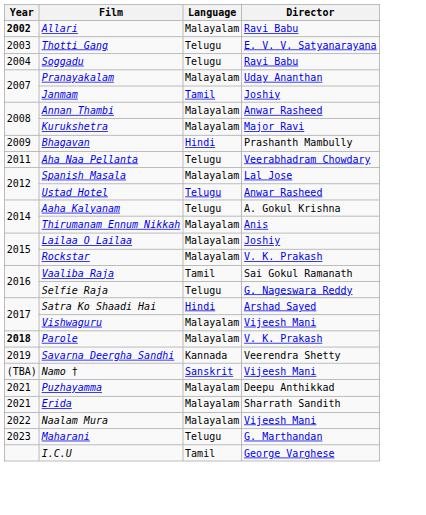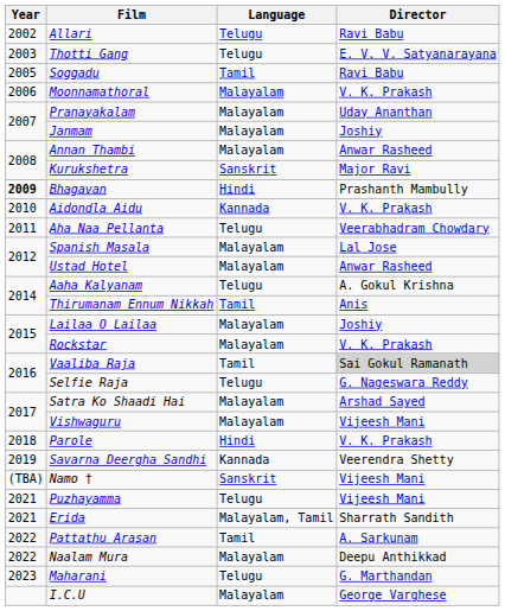 <table class="wikitable sortable">
 <tr>
 <th>Year</th>
 <th>Film</th>
 <th>Language</th>
 <th>Director</th>
 </tr>
 <tr>
-<td><strong>2002</strong></td>
+<td>2002</td>
 <td><em><a href='#'>Allari</a></em></td>
-<td>Malayalam</td>
+<td><a href='#'>Telugu</a></td>
 <td><a href='#'>Ravi Babu</a></td>
 </tr>
 <tr>
 <td>2003</td>
 <td><em><a href='#'>Thotti Gang</a></em></td>
 <td>Telugu</td>
 <td><a href='#'>E. V. V. Satyanarayana</a></td>
 </tr>
 <tr>
-<td>2004</td>
+<td>2005</td>
 <td><em><a href='#'>Soggadu</a></em></td>
-<td>Telugu</td>
+<td><a href='#'>Tamil</a></td>
 <td><a href='#'>Ravi Babu</a></td>
+</tr>
+<tr>
+<td>2006</td>
+<td><em><a href='#'>Moonnamathoral</a></em></td>
+<td><a href='#'>Malayalam</a></td>
+<td><a href='#'>V. K. Prakash</a></td>
 </tr>
 <tr>
 <td rowspan=2>2007</td>
 <td><em><a href='#'>Pranayakalam</a></em></td>
 <td>Malayalam</td>
 <td><a href='#'>Uday Ananthan</a></td>
 </tr>
 <tr>
 <td><em><a href='#'>Janmam</a></em></td>
-<td><a href='#'>Tamil</a></td>
+<td>Malayalam</td>
 <td><a href='#'>Joshiy</a></td>
 </tr>
 <tr>
 <td rowspan=2>2008</td>
 <td><em><a href='#'>Annan Thambi</a></em></td>
 <td>Malayalam</td>
 <td><a href='#'>Anwar Rasheed</a></td>
 </tr>
 <tr>
 <td><em><a href='#'>Kurukshetra</a></em></td>
-<td>Malayalam</td>
+<td><a href='#'>Sanskrit</a></td>
 <td><a href='#'>Major Ravi</a></td>
 </tr>
 <tr>
-<td>2009</td>
+<td><strong>2009</strong></td>
 <td><em><a href='#'>Bhagavan</a></em></td>
 <td><a href='#'>Hindi</a></td>
 <td>Prashanth Mambully</td>
+</tr>
+<tr>
+<td>2010</td>
+<td><em><a href='#'>Aidondla Aidu</a></em></td>
+<td><a href='#'>Kannada</a></td>
+<td><a href='#'>V. K. Prakash</a></td>
 </tr>
 <tr>
 <td>2011</td>
 <td><em><a href='#'>Aha Naa Pellanta</a></em></td>
 <td>Telugu</td>
 <td><a href='#'>Veerabhadram Chowdary</a></td>
 </tr>
 <tr>
 <td rowspan=2>2012</td>
 <td><em><a href='#'>Spanish Masala</a></em></td>
 <td>Malayalam</td>
 <td><a href='#'>Lal Jose</a></td>
 </tr>
 <tr>
 <td><em><a href='#'>Ustad Hotel</a></em></td>
-<td><a href='#'>Telugu</a></td>
+<td>Malayalam</td>
 <td><a href='#'>Anwar Rasheed</a></td>
 </tr>
 <tr>
 <td rowspan=2>2014</td>
 <td><em><a href='#'>Aaha Kalyanam</a></em></td>
 <td>Telugu</td>
 <td>A. Gokul Krishna</td>
 </tr>
 <tr>
 <td><em><a href='#'>Thirumanam Ennum Nikkah</a></em></td>
-<td>Malayalam</td>
+<td><a href='#'>Tamil</a></td>
 <td><a href='#'>Anis</a></td>
 </tr>
 <tr>
 <td rowspan=2>2015</td>
 <td><em><a href='#'>Lailaa O Lailaa</a></em></td>
 <td>Malayalam</td>
 <td><a href='#'>Joshiy</a></td>
 </tr>
 <tr>
 <td><em><a href='#'>Rockstar</a></em></td>
 <td>Malayalam</td>
 <td><a href='#'>V. K. Prakash</a></td>
 </tr>
 <tr>
 <td rowspan=2>2016</td>
 <td><em><a href='#'>Vaaliba Raja</a></em></td>
 <td>Tamil</td>
-<td>Sai Gokul Ramanath</td>
+<td style="background: lightgrey;">Sai Gokul Ramanath</td>
 </tr>
 <tr>
 <td><em>Selfie Raja</em></td>
 <td>Telugu</td>
 <td><a href='#'>G. Nageswara Reddy</a></td>
 </tr>
 <tr>
 <td rowspan="2">2017</td>
 <td><em>Satra Ko Shaadi Hai</em></td>
-<td><a href='#'>Hindi</a></td>
+<td>Malayalam</td>
 <td><a href='#'>Arshad Sayed</a></td>
 </tr>
 <tr>
 <td><em><a href='#'>Vishwaguru</a></em></td>
 <td>Malayalam</td>
 <td><a href='#'>Vijeesh Mani</a></td>
 </tr>
 <tr>
-<td><strong>2018</strong></td>
+<td>2018</td>
 <td><em><a href='#'>Parole</a></em></td>
-<td>Malayalam</td>
+<td><a href='#'>Hindi</a></td>
 <td><a href='#'>V. K. Prakash</a></td>
 </tr>
 <tr>
 <td>2019</td>
 <td><em><a href='#'>Savarna Deergha Sandhi</a></em></td>
 <td>Kannada</td>
 <td>Veerendra Shetty</td>
 </tr>
 <tr>
 <td>(TBA)</td>
 <td><em>Namo</em> †</td>
 <td><a href='#'>Sanskrit</a></td>
 <td><a href='#'>Vijeesh Mani</a></td>
 </tr>
 <tr>
 <td>2021</td>
 <td><em><a href='#'>Puzhayamma</a></em></td>
-<td>Malayalam</td>
-<td>Deepu Anthikkad</td>
+<td>Telugu</td>
+<td><a href='#'>Vijeesh Mani</a></td>
 </tr>
 <tr>
 <td>2021</td>
 <td><em><a href='#'>Erida</a></em></td>
-<td>Malayalam</td>
+<td>Malayalam, Tamil</td>
 <td>Sharrath Sandith</td>
+</tr>
+<tr>
+<td>2022</td>
+<td><em><a href='#'>Pattathu Arasan</a></em></td>
+<td>Tamil</td>
+<td><a href='#'>A. Sarkunam</a></td>
 </tr>
 <tr>
 <td>2022</td>
 <td><em>Naalam Mura</em></td>
 <td>Malayalam</td>
-<td><a href='#'>Vijeesh Mani</a></td>
+<td>Deepu Anthikkad</td>
 </tr>
 <tr>
 <td>2023</td>
 <td><em><a href='#'>Maharani</a></em></td>
 <td>Telugu</td>
 <td><a href='#'>G. Marthandan</a></td>
 </tr>
 <tr>
 <td></td>
 <td><em>I.C.U</em></td>
-<td>Tamil</td>
+<td>Malayalam</td>
 <td><a href='#'>George Varghese</a></td>
 </tr>
 </table>
